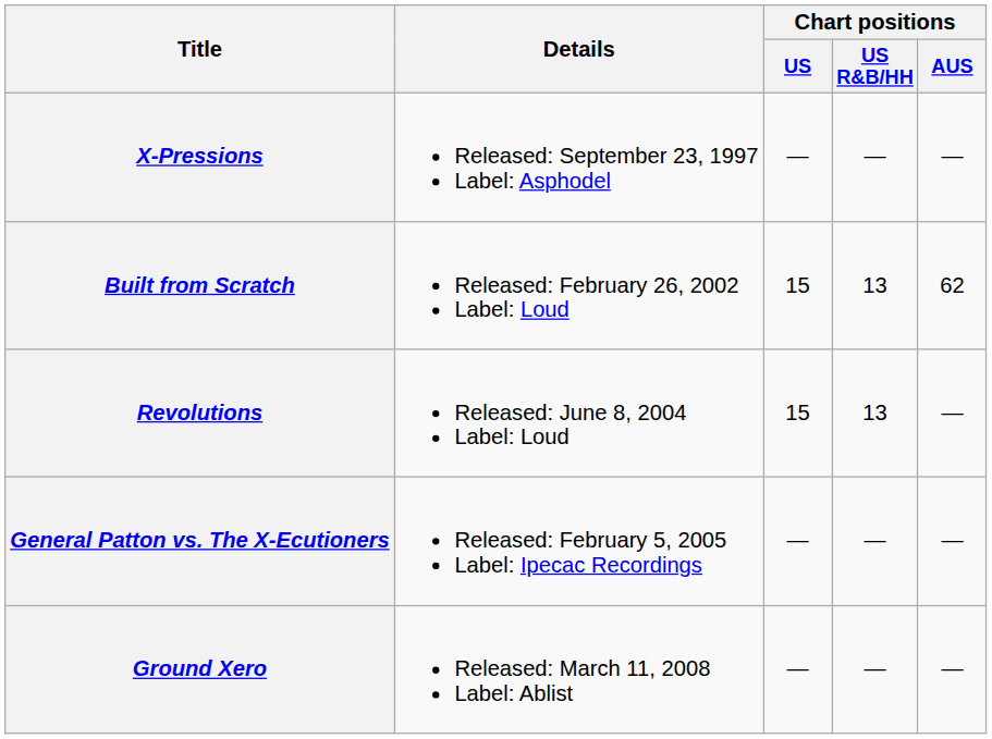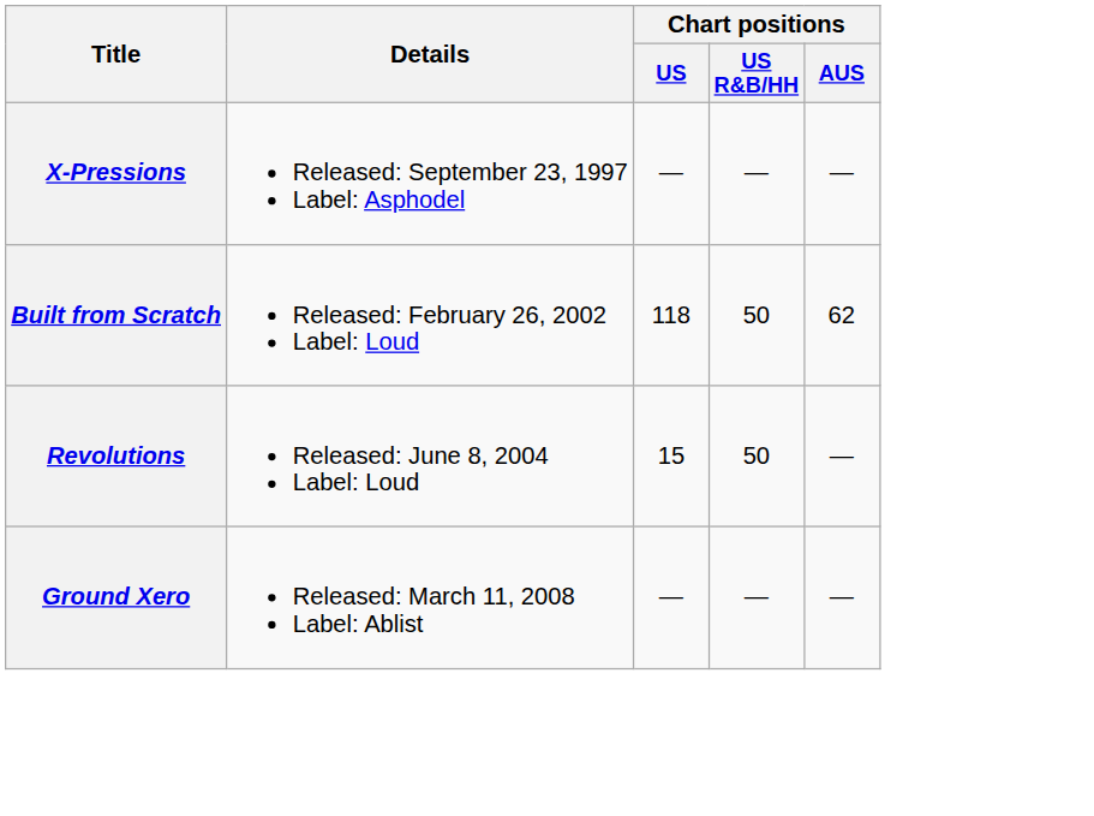 <table class="wikitable plainrowheaders">
 <tr>
 <th rowspan="2">Title</th>
 <th rowspan="2">Details</th>
 <th colspan="3">Chart positions</th>
 </tr>
 <tr>
 <th scope="col" style="width:3em; font-size:90%"><a href='#'>US</a></th>
 <th scope="col" style="width:3em; font-size:90%"><a href='#'>US<br>R&B/HH</a></th>
 <th scope="col" style="width:3em; font-size:90%"><a href='#'>AUS</a><br></th>
 </tr>
 <tr>
 <th scope="row"><em><a href='#'>X-Pressions</a></em></th>
 <td><br><ul><li>Released: September 23, 1997</li><li>Label: <a href='#'>Asphodel</a></li></ul></td>
 <td style="text-align:center;">—</td>
 <td style="text-align:center;">—</td>
 <td style="text-align:center;">—</td>
 </tr>
 <tr>
 <th scope="row"><em><a href='#'>Built from Scratch</a></em></th>
 <td><br><ul><li>Released: February 26, 2002</li><li>Label: <a href='#'>Loud</a></li></ul></td>
-<td style="text-align:center;">15</td>
-<td style="text-align:center;">13</td>
+<td style="text-align:center;">118</td>
+<td style="text-align:center;">50</td>
 <td style="text-align:center;">62</td>
 </tr>
 <tr>
 <th scope="row"><em><a href='#'>Revolutions</a></em></th>
 <td><br><ul><li>Released: June 8, 2004</li><li>Label: Loud</li></ul></td>
 <td style="text-align:center;">15</td>
-<td style="text-align:center;">13</td>
-<td style="text-align:center;">—</td>
-</tr>
-<tr>
-<th scope="row"><em><a href='#'>General Patton vs. The X-Ecutioners</a></em></th>
-<td><br><ul><li>Released: February 5, 2005</li><li>Label: <a href='#'>Ipecac Recordings</a></li></ul></td>
-<td style="text-align:center;">—</td>
-<td style="text-align:center;">—</td>
+<td style="text-align:center;">50</td>
 <td style="text-align:center;">—</td>
 </tr>
 <tr>
 <th scope="row"><em><a href='#'>Ground Xero</a></em></th>
 <td><br><ul><li>Released: March 11, 2008</li><li>Label: Ablist</li></ul></td>
 <td style="text-align:center;">—</td>
 <td style="text-align:center;">—</td>
 <td style="text-align:center;">—</td>
 </tr>
 </table>
